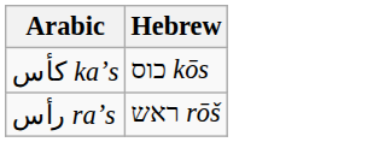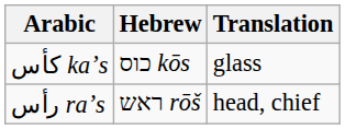 <table class = "wikitable">
 <tr>
 <th>Arabic</th>
 <th>Hebrew</th>
+<th>Translation</th>
 </tr>
 <tr>
 <td>كأس <em>kaʼs</em></td>
 <td>כוס <em>kōs</em></td>
+<td>glass</td>
 </tr>
 <tr>
 <td>رأس <em>raʼs</em></td>
 <td>ראש <em>rōš</em></td>
+<td>head, chief</td>
 </tr>
 </table>
